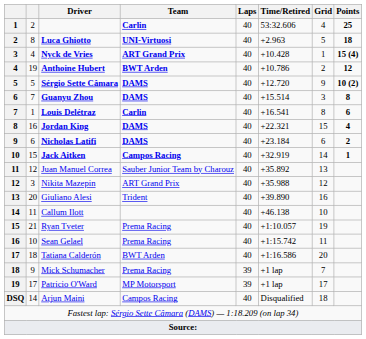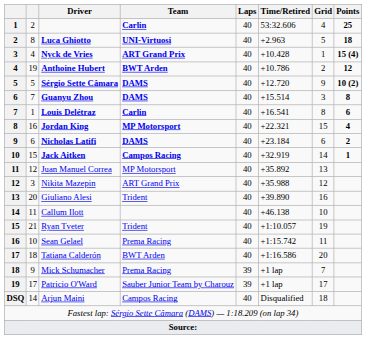 <table class="wikitable" style="font-size: 85%;">
 <tr>
 <th></th>
 <th></th>
 <th>Driver</th>
 <th>Team</th>
 <th>Laps</th>
 <th>Time/Retired</th>
 <th>Grid</th>
 <th>Points</th>
 </tr>
 <tr>
 <th>1</th>
 <td align="center">2</td>
 <td></td>
 <td><strong><a href='#'>Carlin</a></strong></td>
 <td align="center">40</td>
 <td>53:32.606</td>
 <td align="center">4</td>
 <td align="center"><strong>25</strong></td>
 </tr>
 <tr>
 <th>2</th>
 <td align="center">8</td>
 <td> <strong><a href='#'>Luca Ghiotto</a></strong></td>
 <td><strong><a href='#'>UNI-Virtuosi</a></strong></td>
 <td align="center">40</td>
 <td>+2.963</td>
 <td align="center">5</td>
 <td align="center"><strong>18</strong></td>
 </tr>
 <tr>
 <th>3</th>
 <td align="center">4</td>
 <td> <strong><a href='#'>Nyck de Vries</a></strong></td>
 <td><strong><a href='#'>ART Grand Prix</a></strong></td>
 <td align="center">40</td>
 <td>+10.428</td>
 <td align="center">1</td>
 <td align="center"><strong>15 (4)</strong></td>
 </tr>
 <tr>
 <th>4</th>
 <td align="center">19</td>
 <td> <strong><a href='#'>Anthoine Hubert</a></strong></td>
 <td><strong><a href='#'>BWT Arden</a></strong></td>
 <td align="center">40</td>
 <td>+10.786</td>
 <td align="center">2</td>
 <td align="center"><strong>12</strong></td>
 </tr>
 <tr>
 <th>5</th>
 <td align="center">5</td>
 <td> <strong><a href='#'>Sérgio Sette Câmara</a></strong></td>
 <td><strong><a href='#'>DAMS</a></strong></td>
 <td align="center">40</td>
 <td>+12.720</td>
 <td align="center">9</td>
 <td align="center"><strong>10 (2)</strong></td>
 </tr>
 <tr>
 <th>6</th>
 <td align="center">7</td>
 <td> <strong><a href='#'>Guanyu Zhou</a></strong></td>
 <td><strong><a href='#'>DAMS</a></strong></td>
 <td align="center">40</td>
 <td>+15.514</td>
 <td align="center">3</td>
 <td align="center"><strong>8</strong></td>
 </tr>
 <tr>
 <th>7</th>
 <td align="center">1</td>
 <td> <strong><a href='#'>Louis Delétraz</a></strong></td>
 <td><strong><a href='#'>Carlin</a></strong></td>
 <td align="center">40</td>
 <td>+16.541</td>
 <td align="center">8</td>
 <td align="center"><strong>6</strong></td>
 </tr>
 <tr>
 <th>8</th>
 <td align="center">16</td>
 <td> <strong><a href='#'>Jordan King</a></strong></td>
-<td><strong><a href='#'>DAMS</a></strong></td>
+<td><strong><a href='#'>MP Motorsport</a></strong></td>
 <td align="center">40</td>
 <td>+22.321</td>
 <td align="center">15</td>
 <td align="center"><strong>4</strong></td>
 </tr>
 <tr>
 <th>9</th>
 <td align="center">6</td>
 <td> <strong><a href='#'>Nicholas Latifi</a></strong></td>
 <td><strong><a href='#'>DAMS</a></strong></td>
 <td align="center">40</td>
 <td>+23.184</td>
 <td align="center">6</td>
 <td align="center"><strong>2</strong></td>
 </tr>
 <tr>
 <th>10</th>
 <td align="center">15</td>
 <td> <strong><a href='#'>Jack Aitken</a></strong></td>
 <td><strong><a href='#'>Campos Racing</a></strong></td>
 <td align="center">40</td>
 <td>+32.919</td>
 <td align="center">14</td>
 <td align="center"><strong>1</strong></td>
 </tr>
 <tr>
 <th>11</th>
 <td align="center">12</td>
 <td> <a href='#'>Juan Manuel Correa</a></td>
-<td><a href='#'>Sauber Junior Team by Charouz</a></td>
+<td><a href='#'>MP Motorsport</a></td>
 <td align="center">40</td>
 <td>+35.892</td>
 <td align="center">13</td>
 <td align="center"></td>
 </tr>
 <tr>
 <th>12</th>
 <td align="center">3</td>
 <td> <a href='#'>Nikita Mazepin</a></td>
 <td><a href='#'>ART Grand Prix</a></td>
 <td align="center">40</td>
 <td>+35.988</td>
 <td align="center">12</td>
 <td align="center"></td>
 </tr>
 <tr>
 <th>13</th>
 <td align="center">20</td>
 <td> <a href='#'>Giuliano Alesi</a></td>
 <td><a href='#'>Trident</a></td>
 <td align="center">40</td>
 <td>+39.890</td>
 <td align="center">16</td>
 <td align="center"></td>
 </tr>
 <tr>
 <th>14</th>
 <td align="center">11</td>
 <td> <a href='#'>Callum Ilott</a></td>
 <td></td>
 <td align="center">40</td>
 <td>+46.138</td>
 <td align="center">10</td>
 <td align="center"></td>
 </tr>
 <tr>
 <th>15</th>
 <td align="center">21</td>
 <td> <a href='#'>Ryan Tveter</a></td>
-<td><a href='#'>Prema Racing</a></td>
+<td><a href='#'>Trident</a></td>
 <td align="center">40</td>
 <td>+1:10.057</td>
 <td align="center">19</td>
 <td align="center"></td>
 </tr>
 <tr>
 <th>16</th>
 <td align="center">10</td>
 <td> <a href='#'>Sean Gelael</a></td>
 <td><a href='#'>Prema Racing</a></td>
 <td align="center">40</td>
 <td>+1:15.742</td>
 <td align="center">11</td>
 <td align="center"></td>
 </tr>
 <tr>
 <th>17</th>
 <td align="center">18</td>
 <td> <a href='#'>Tatiana Calderón</a></td>
 <td><a href='#'>BWT Arden</a></td>
 <td align="center">40</td>
 <td>+1:16.586</td>
 <td align="center">20</td>
 <td align="center"></td>
 </tr>
 <tr>
 <th>18</th>
 <td align="center">9</td>
 <td> <a href='#'>Mick Schumacher</a></td>
 <td><a href='#'>Prema Racing</a></td>
 <td align="center">39</td>
 <td>+1 lap</td>
 <td align="center">7</td>
 <td align="center"></td>
 </tr>
 <tr>
 <th>19</th>
 <td align="center">17</td>
 <td> <a href='#'>Patricio O'Ward</a></td>
-<td><a href='#'>MP Motorsport</a></td>
+<td><a href='#'>Sauber Junior Team by Charouz</a></td>
 <td align="center">39</td>
 <td>+1 lap</td>
 <td align="center">17</td>
 <td align="center"></td>
 </tr>
 <tr>
 <th>DSQ</th>
 <td align="center">14</td>
 <td> <a href='#'>Arjun Maini</a></td>
 <td><a href='#'>Campos Racing</a></td>
 <td align="center">40</td>
 <td>Disqualified</td>
 <td align="center">18</td>
 <td align="center"></td>
 </tr>
 <tr>
 <td colspan="8" align="center"><em>Fastest lap: <a href='#'>Sérgio Sette Câmara</a> (<a href='#'>DAMS</a>) — 1:18.209 (on lap 34)</em></td>
 </tr>
 <tr>
 <td style="background:#eaecf0; text-align:center;" colspan="8"><strong>Source:</strong></td>
 </tr>
 </table>
